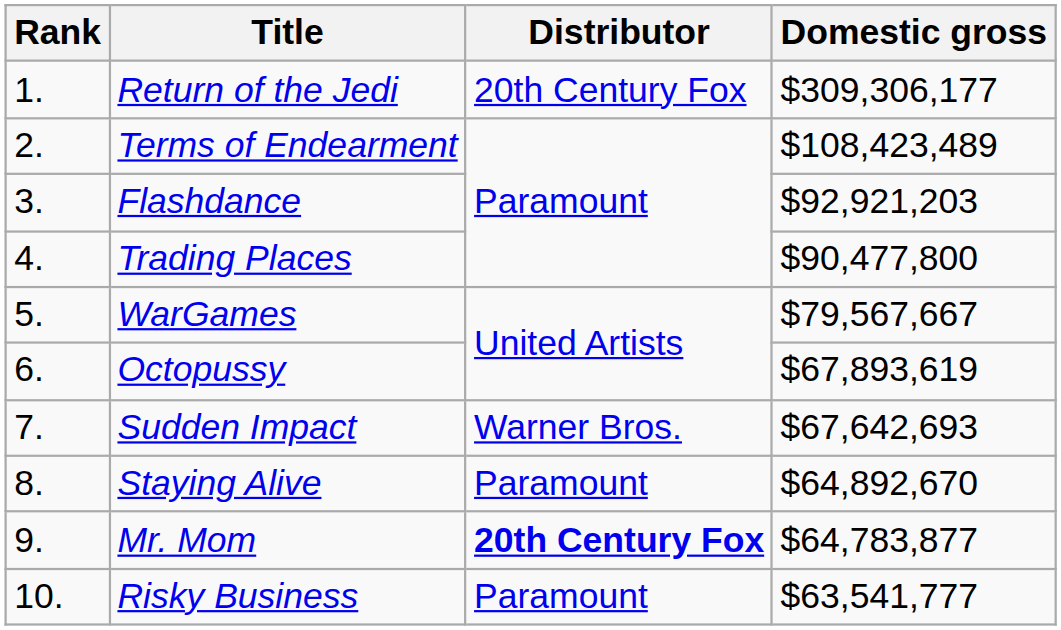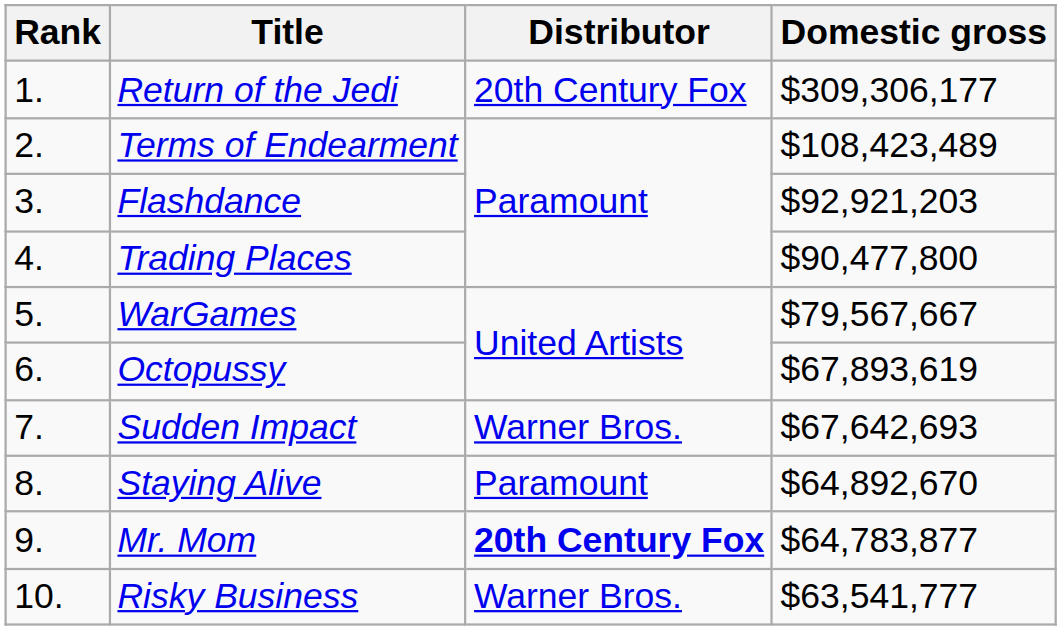 <table class="wikitable sortable" style="margin:auto; margin:auto;">
 <tr>
 <th>Rank</th>
 <th>Title</th>
 <th>Distributor</th>
 <th>Domestic gross</th>
 </tr>
 <tr>
 <td>1.</td>
 <td><em><a href='#'>Return of the Jedi</a></em></td>
 <td><a href='#'>20th Century Fox</a></td>
 <td>$309,306,177</td>
 </tr>
 <tr>
 <td>2.</td>
 <td><em><a href='#'>Terms of Endearment</a></em></td>
 <td rowspan="3"><a href='#'>Paramount</a></td>
 <td>$108,423,489</td>
 </tr>
 <tr>
 <td>3.</td>
 <td><em><a href='#'>Flashdance</a></em></td>
 <td>$92,921,203</td>
 </tr>
 <tr>
 <td>4.</td>
 <td><em><a href='#'>Trading Places</a></em></td>
 <td>$90,477,800</td>
 </tr>
 <tr>
 <td>5.</td>
 <td><em><a href='#'>WarGames</a></em></td>
 <td rowspan="2"><a href='#'>United Artists</a></td>
 <td>$79,567,667</td>
 </tr>
 <tr>
 <td>6.</td>
 <td><em><a href='#'>Octopussy</a></em></td>
 <td>$67,893,619</td>
 </tr>
 <tr>
 <td>7.</td>
 <td><em><a href='#'>Sudden Impact</a></em></td>
 <td><a href='#'>Warner Bros.</a></td>
 <td>$67,642,693</td>
 </tr>
 <tr>
 <td>8.</td>
 <td><em><a href='#'>Staying Alive</a></em></td>
 <td><a href='#'>Paramount</a></td>
 <td>$64,892,670</td>
 </tr>
 <tr>
 <td>9.</td>
 <td><em><a href='#'>Mr. Mom</a></em></td>
 <td><strong><a href='#'>20th Century Fox</a></strong></td>
 <td>$64,783,877</td>
 </tr>
 <tr>
 <td>10.</td>
 <td><em><a href='#'>Risky Business</a></em></td>
-<td><a href='#'>Paramount</a></td>
+<td><a href='#'>Warner Bros.</a></td>
 <td>$63,541,777</td>
 </tr>
 </table>
